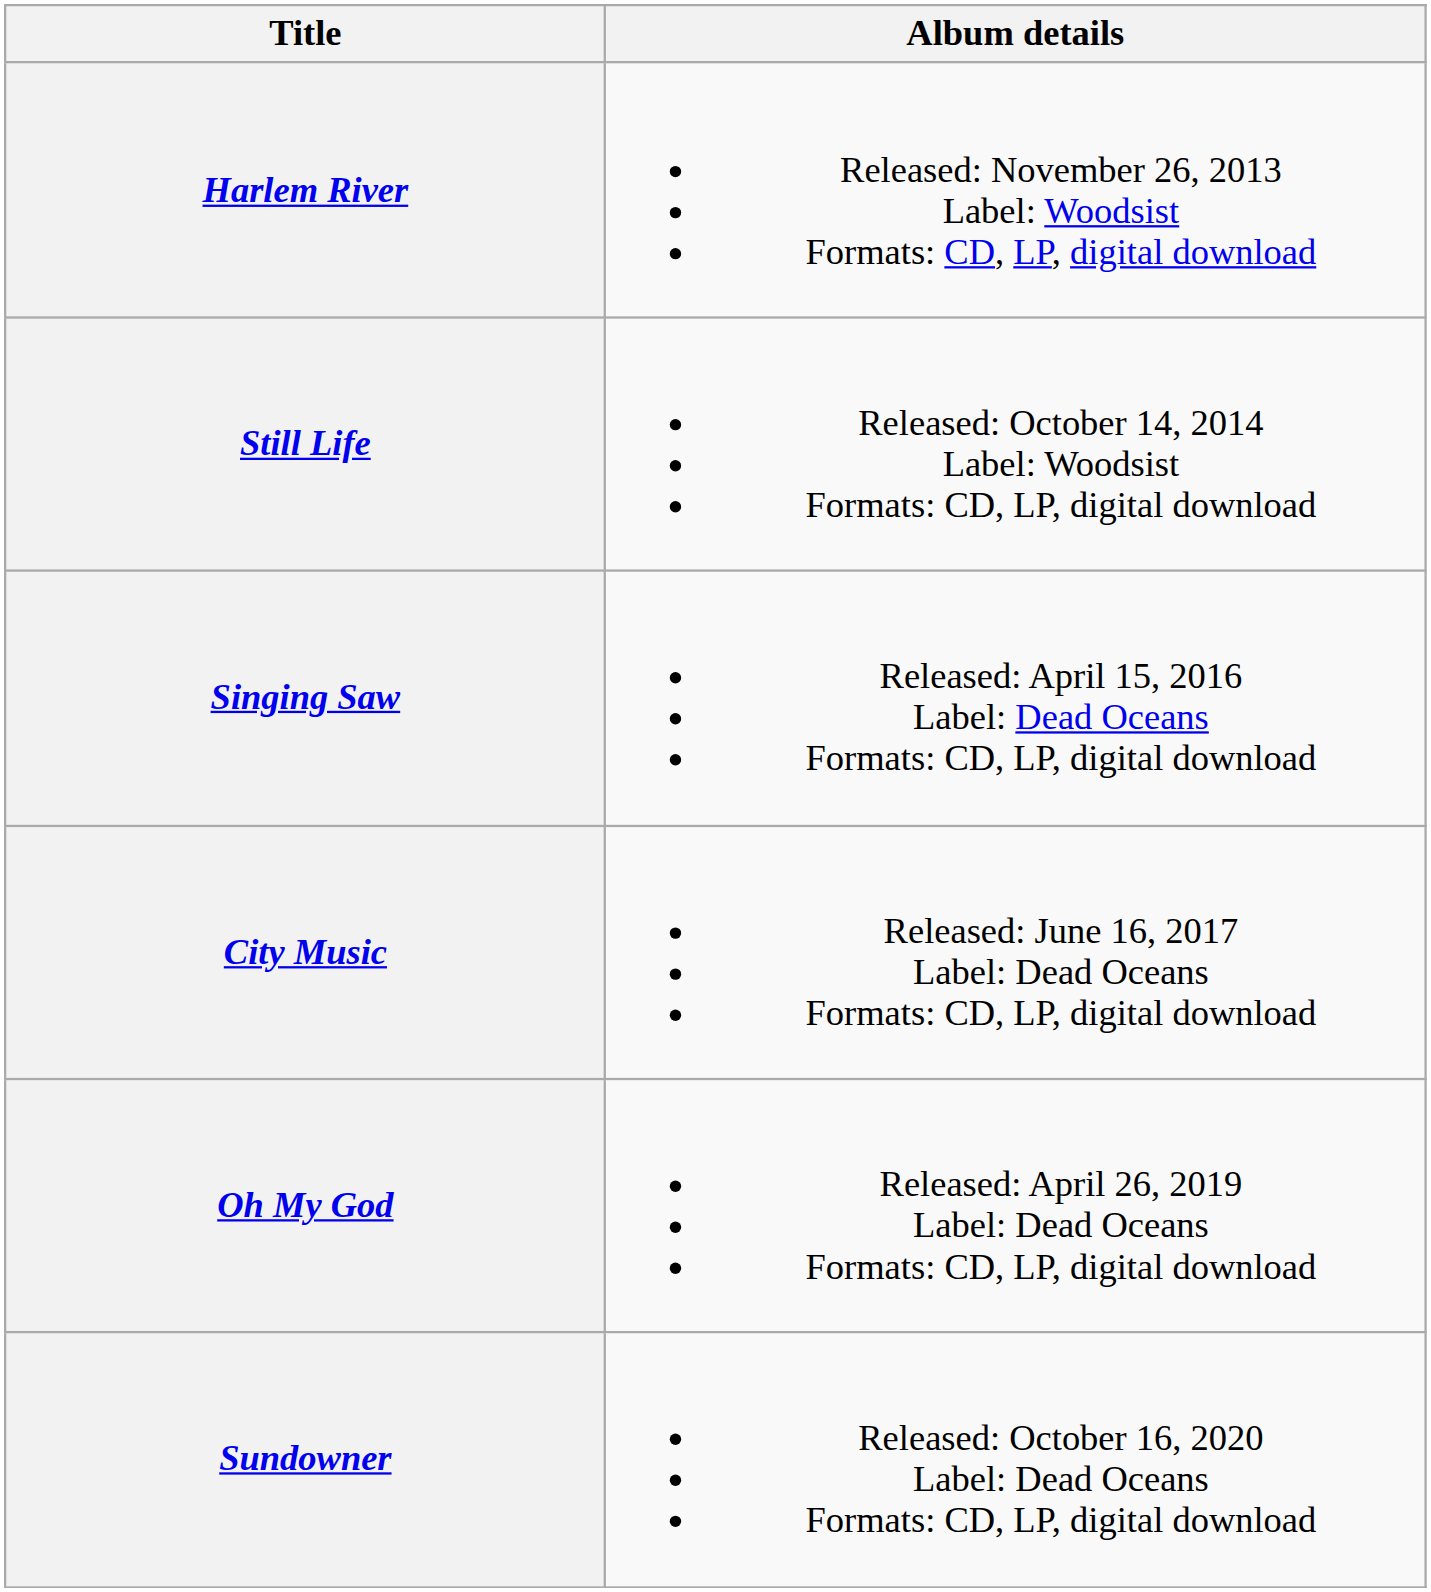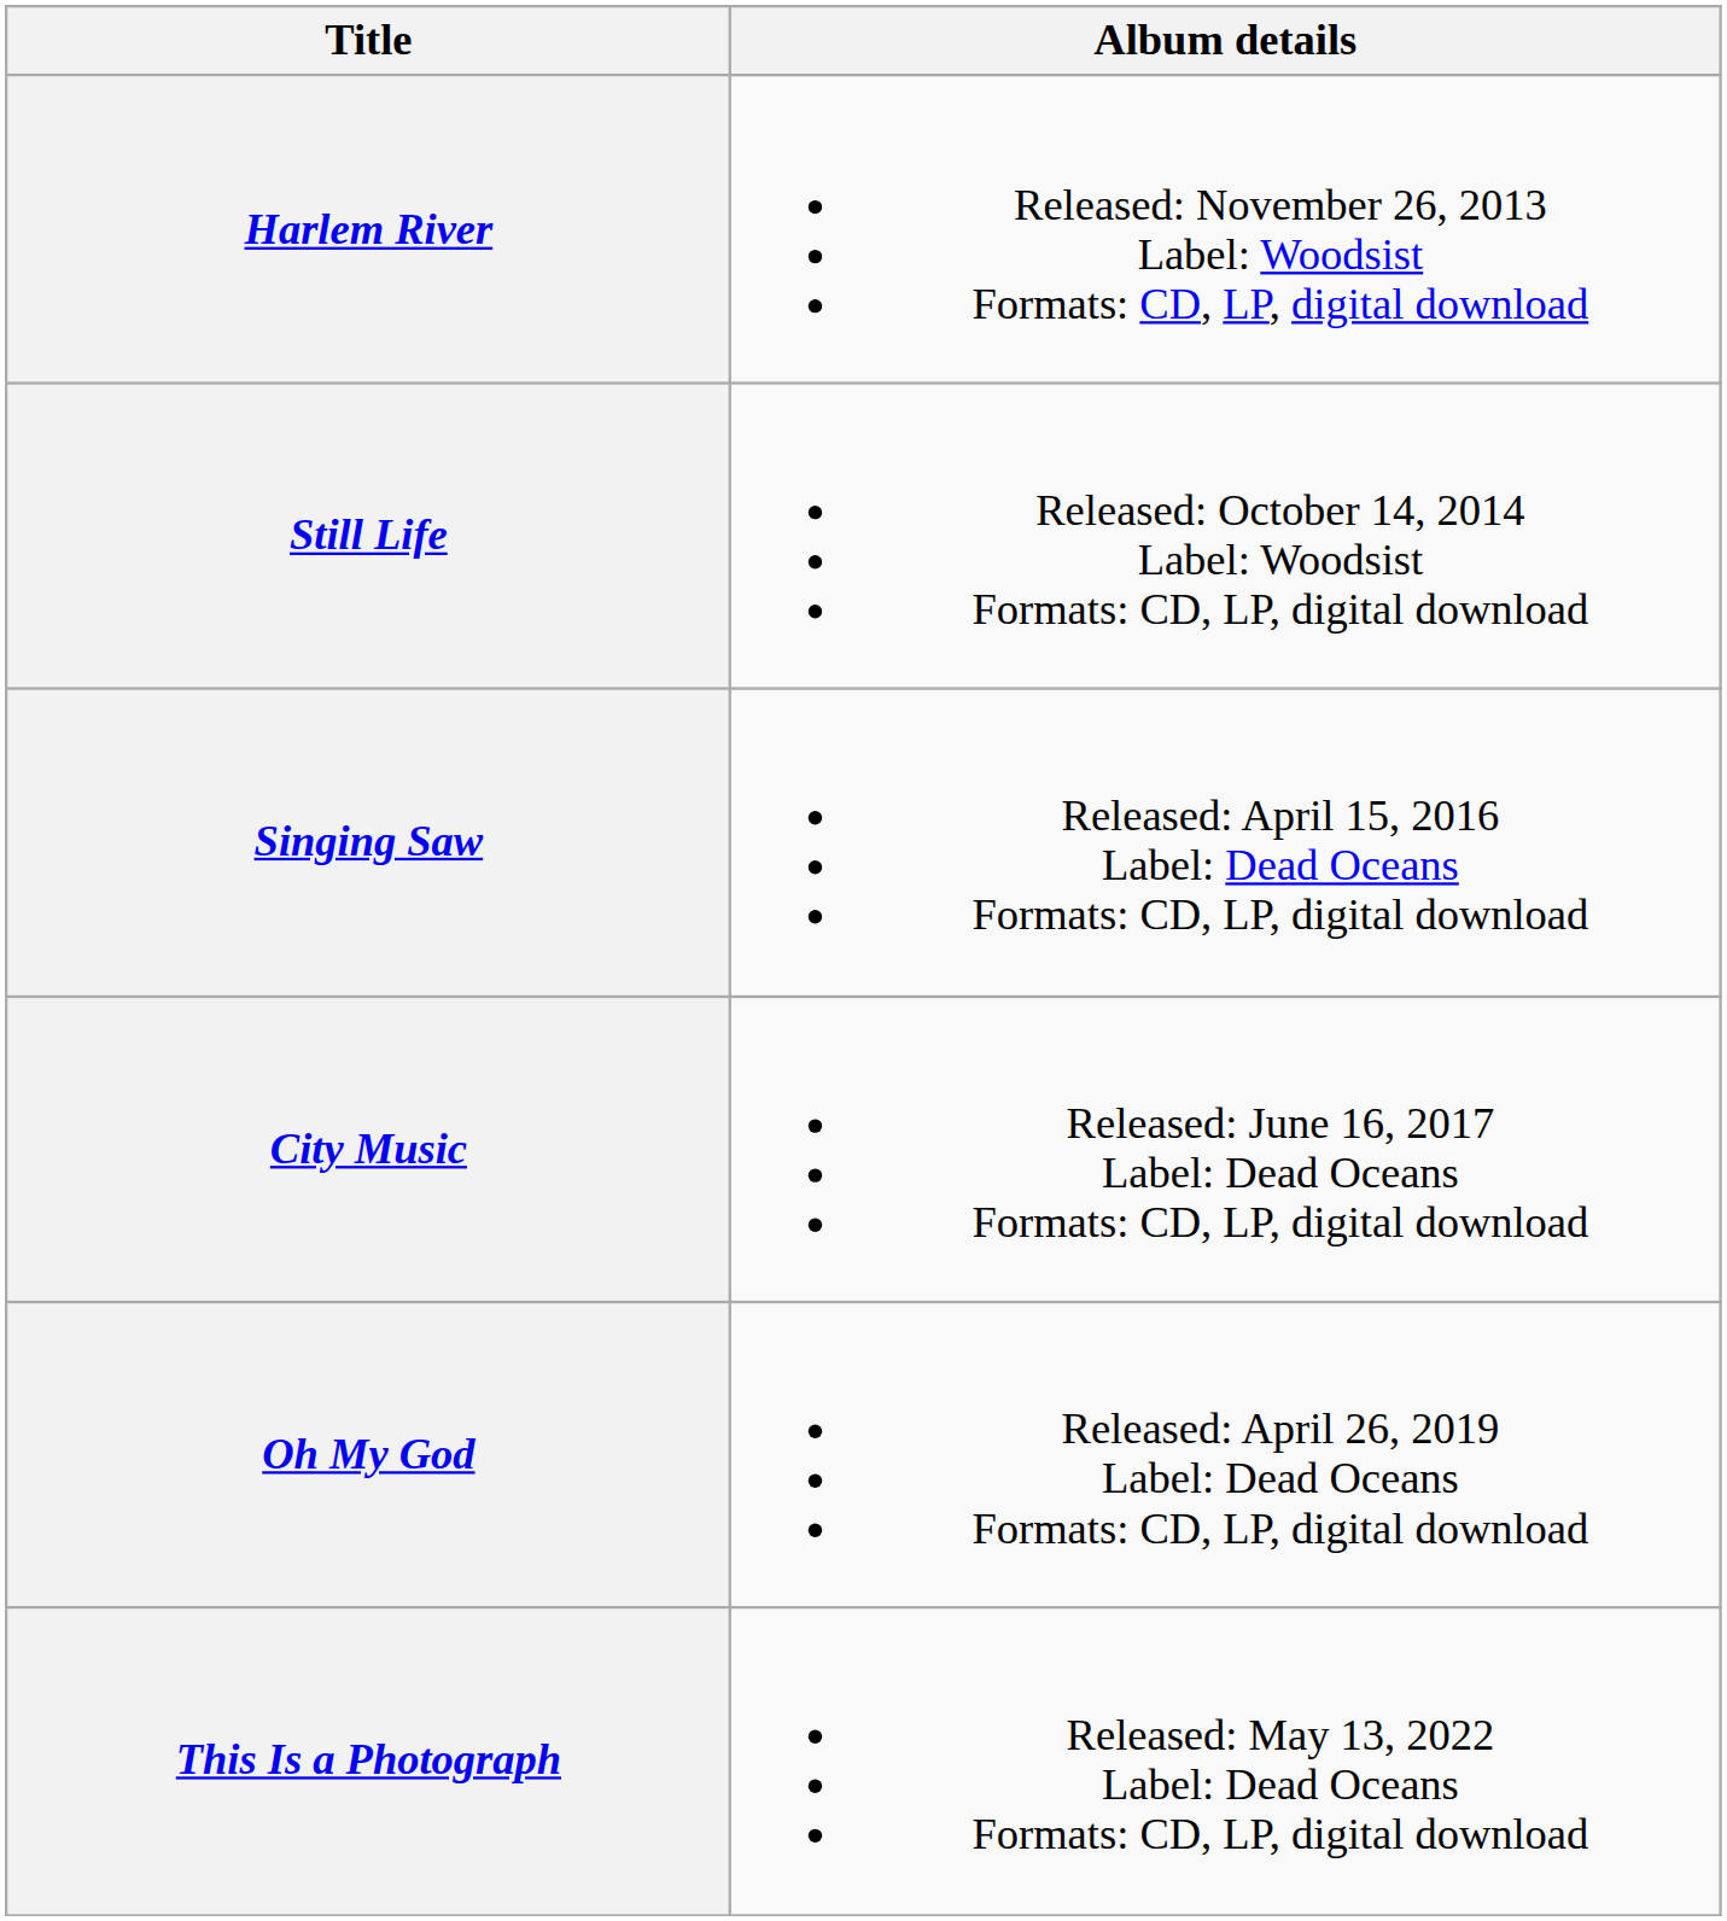 <table class="wikitable plainrowheaders" style="text-align:center;">
 <tr>
 <th scope="col" rowspan="1" style="width:16em;">Title</th>
 <th scope="col" rowspan="1" style="width:22em;">Album details</th>
 </tr>
 <tr>
 <th scope="row"><em><a href='#'>Harlem River</a></em></th>
 <td><br><ul><li>Released: November 26, 2013</li><li>Label: <a href='#'>Woodsist</a></li><li>Formats: <a href='#'>CD</a>, <a href='#'>LP</a>, <a href='#'>digital download</a></li></ul></td>
 </tr>
 <tr>
 <th scope="row"><em><a href='#'>Still Life</a></em></th>
 <td><br><ul><li>Released: October 14, 2014</li><li>Label: Woodsist</li><li>Formats: CD, LP, digital download</li></ul></td>
 </tr>
 <tr>
 <th scope="row"><em><a href='#'>Singing Saw</a></em></th>
 <td><br><ul><li>Released: April 15, 2016</li><li>Label: <a href='#'>Dead Oceans</a></li><li>Formats: CD, LP, digital download</li></ul></td>
 </tr>
 <tr>
 <th scope="row"><em><a href='#'>City Music</a></em></th>
 <td><br><ul><li>Released: June 16, 2017</li><li>Label: Dead Oceans</li><li>Formats: CD, LP, digital download</li></ul></td>
 </tr>
 <tr>
 <th scope="row"><em><a href='#'>Oh My God</a></em></th>
 <td><br><ul><li>Released: April 26, 2019</li><li>Label: Dead Oceans</li><li>Formats: CD, LP, digital download</li></ul></td>
 </tr>
 <tr>
-<th scope="row"><em><a href='#'>Sundowner</a></em></th>
-<td><br><ul><li>Released: October 16, 2020</li><li>Label: Dead Oceans</li><li>Formats: CD, LP, digital download</li></ul></td>
+<th scope="row"><em><a href='#'>This Is a Photograph</a></em></th>
+<td><br><ul><li>Released: May 13, 2022</li><li>Label: Dead Oceans</li><li>Formats: CD, LP, digital download</li></ul></td>
 </tr>
 </table>
